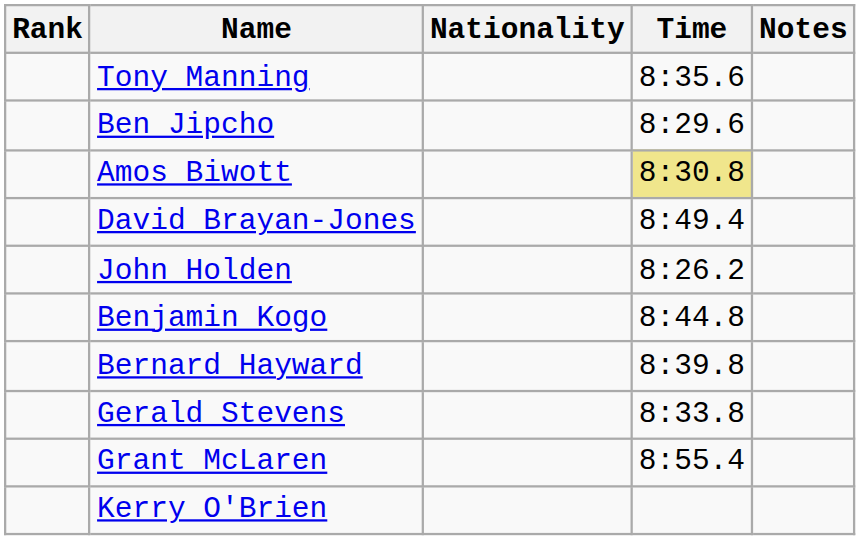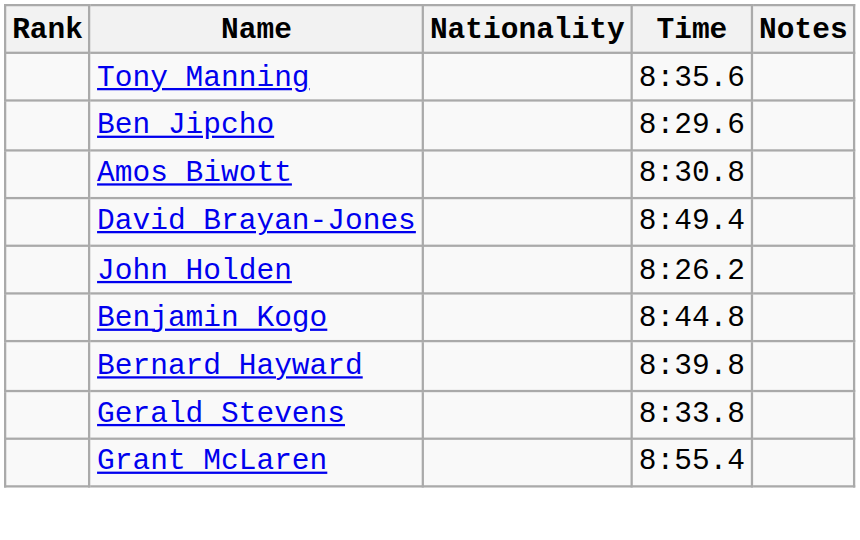 <table class="wikitable sortable" style=" text-align:center;">
 <tr>
 <th scope=col>Rank</th>
 <th scope=col>Name</th>
 <th scope=col>Nationality</th>
 <th scope=col>Time</th>
 <th scope=col>Notes</th>
 </tr>
 <tr>
 <td></td>
 <td style="text-align:left;"><a href='#'>Tony Manning</a></td>
 <td style="text-align:left;"></td>
 <td>8:35.6</td>
 <td></td>
 </tr>
 <tr>
 <td></td>
 <td style="text-align:left;"><a href='#'>Ben Jipcho</a></td>
 <td style="text-align:left;"></td>
 <td>8:29.6</td>
 <td></td>
 </tr>
 <tr>
 <td></td>
 <td style="text-align:left;"><a href='#'>Amos Biwott</a></td>
 <td style="text-align:left;"></td>
-<td style="background: khaki;">8:30.8</td>
+<td>8:30.8</td>
 <td></td>
 </tr>
 <tr>
 <td></td>
 <td style="text-align:left;"><a href='#'>David Brayan-Jones</a></td>
 <td style="text-align:left;"></td>
 <td>8:49.4</td>
 <td></td>
 </tr>
 <tr>
 <td></td>
 <td style="text-align:left;"><a href='#'>John Holden</a></td>
 <td style="text-align:left;"></td>
 <td>8:26.2</td>
 <td></td>
 </tr>
 <tr>
 <td></td>
 <td style="text-align:left;"><a href='#'>Benjamin Kogo</a></td>
 <td style="text-align:left;"></td>
 <td>8:44.8</td>
 <td></td>
 </tr>
 <tr>
 <td></td>
 <td style="text-align:left;"><a href='#'>Bernard Hayward</a></td>
 <td style="text-align:left;"></td>
 <td>8:39.8</td>
 <td></td>
 </tr>
 <tr>
 <td></td>
 <td style="text-align:left;"><a href='#'>Gerald Stevens</a></td>
 <td style="text-align:left;"></td>
 <td>8:33.8</td>
 <td></td>
 </tr>
 <tr>
 <td></td>
 <td style="text-align:left;"><a href='#'>Grant McLaren</a></td>
 <td style="text-align:left;"></td>
 <td>8:55.4</td>
 <td></td>
 </tr>
-<tr>
-<td></td>
-<td style="text-align:left;"><a href='#'>Kerry O'Brien</a></td>
-<td style="text-align:left;"></td>
-<td></td>
-<td></td>
-</tr>
 </table>
